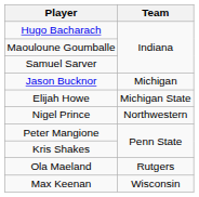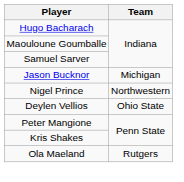 <table class="wikitable" style="text-align:center">
 <tr>
 <th>Player</th>
 <th>Team</th>
 </tr>
 <tr>
 <td><a href='#'>Hugo Bacharach</a></td>
 <td rowspan=3>Indiana</td>
 </tr>
 <tr>
 <td>Maouloune Goumballe</td>
 </tr>
 <tr>
 <td>Samuel Sarver</td>
 </tr>
 <tr>
 <td><a href='#'>Jason Bucknor</a></td>
 <td>Michigan</td>
 </tr>
 <tr>
-<td>Elijah Howe</td>
-<td>Michigan State</td>
+<td>Nigel Prince</td>
+<td>Northwestern</td>
 </tr>
 <tr>
-<td>Nigel Prince</td>
-<td>Northwestern</td>
+<td>Deylen Vellios</td>
+<td>Ohio State</td>
 </tr>
 <tr>
 <td>Peter Mangione</td>
 <td rowspan=2>Penn State</td>
 </tr>
 <tr>
 <td>Kris Shakes</td>
 </tr>
 <tr>
 <td>Ola Maeland</td>
 <td>Rutgers</td>
 </tr>
-<tr>
-<td>Max Keenan</td>
-<td>Wisconsin</td>
-</tr>
 </table>
